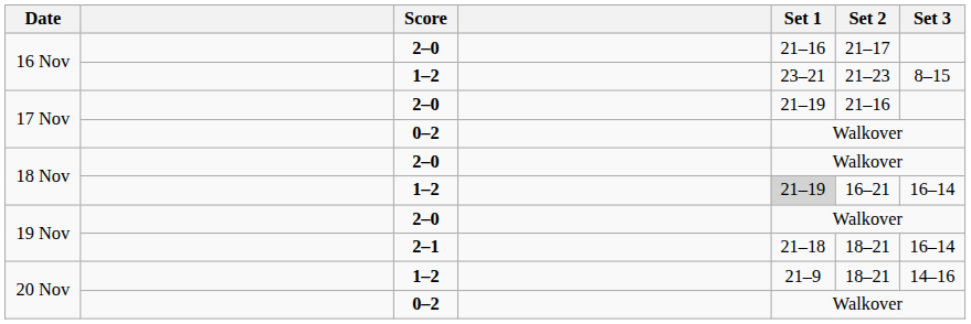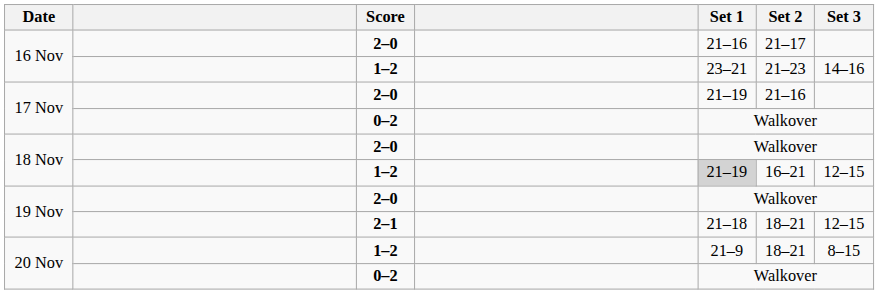 <table class="wikitable" style="text-align: center;">
 <tr>
 <th width="60">Date</th>
 <th align="right" width="270"></th>
 <th width="50">Score</th>
 <th align="left" width="270"></th>
 <th width="50">Set 1</th>
 <th width="50">Set 2</th>
 <th width="50">Set 3</th>
 </tr>
 <tr>
 <td rowspan=2>16 Nov</td>
 <td align=left><strong></strong></td>
 <td align=center><strong>2–0</strong></td>
 <td align=left></td>
 <td>21–16</td>
 <td>21–17</td>
 <td></td>
 </tr>
 <tr>
 <td align=left></td>
 <td align=center><strong>1–2</strong></td>
 <td align=left><strong></strong></td>
 <td>23–21</td>
 <td>21–23</td>
-<td>8–15</td>
+<td>14–16</td>
 </tr>
 <tr>
 <td rowspan=2>17 Nov</td>
 <td align=left><strong></strong></td>
 <td align=center><strong>2–0</strong></td>
 <td align=left></td>
 <td>21–19</td>
 <td>21–16</td>
 <td></td>
 </tr>
 <tr>
 <td align=left></td>
 <td align=center><strong>0–2</strong></td>
 <td align=left><strong></strong></td>
 <td colspan=3>Walkover</td>
 </tr>
 <tr>
 <td rowspan=2>18 Nov</td>
 <td align=left><strong></strong></td>
 <td align=center><strong>2–0</strong></td>
 <td align=left></td>
 <td colspan=3>Walkover</td>
 </tr>
 <tr>
 <td align=left></td>
 <td align=center><strong>1–2</strong></td>
 <td align=left><strong></strong></td>
 <td style="background: lightgrey;">21–19</td>
 <td>16–21</td>
-<td>16–14</td>
+<td>12–15</td>
 </tr>
 <tr>
 <td rowspan=2>19 Nov</td>
 <td align=left><strong></strong></td>
 <td align=center><strong>2–0</strong></td>
 <td align=left></td>
 <td colspan=3>Walkover</td>
 </tr>
 <tr>
 <td align=left><strong></strong></td>
 <td align=center><strong>2–1</strong></td>
 <td align=left></td>
 <td>21–18</td>
 <td>18–21</td>
-<td>16–14</td>
+<td>12–15</td>
 </tr>
 <tr>
 <td rowspan=2>20 Nov</td>
 <td align=left></td>
 <td align=center><strong>1–2</strong></td>
 <td align=left><strong></strong></td>
 <td>21–9</td>
 <td>18–21</td>
-<td>14–16</td>
+<td>8–15</td>
 </tr>
 <tr>
 <td align=left></td>
 <td align=center><strong>0–2</strong></td>
 <td align=left><strong></strong></td>
 <td colspan=3>Walkover</td>
 </tr>
 </table>
